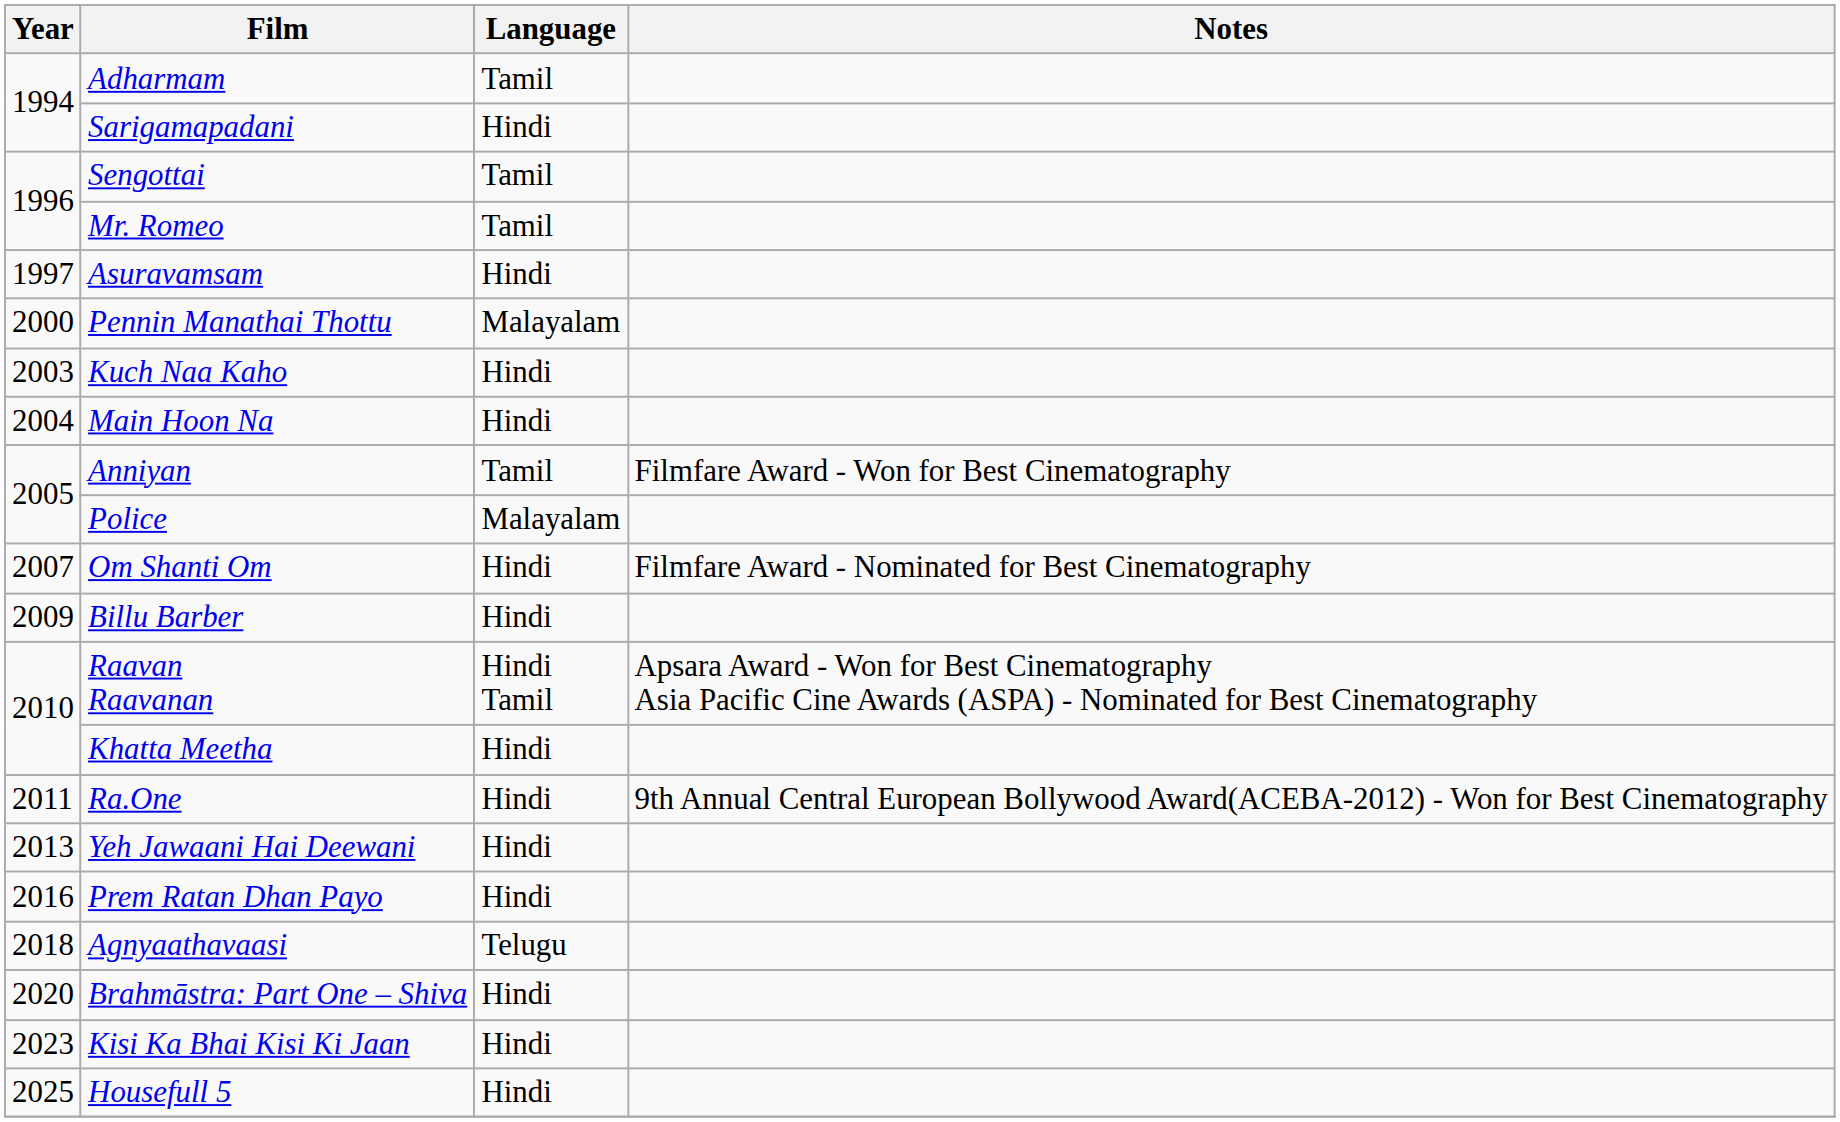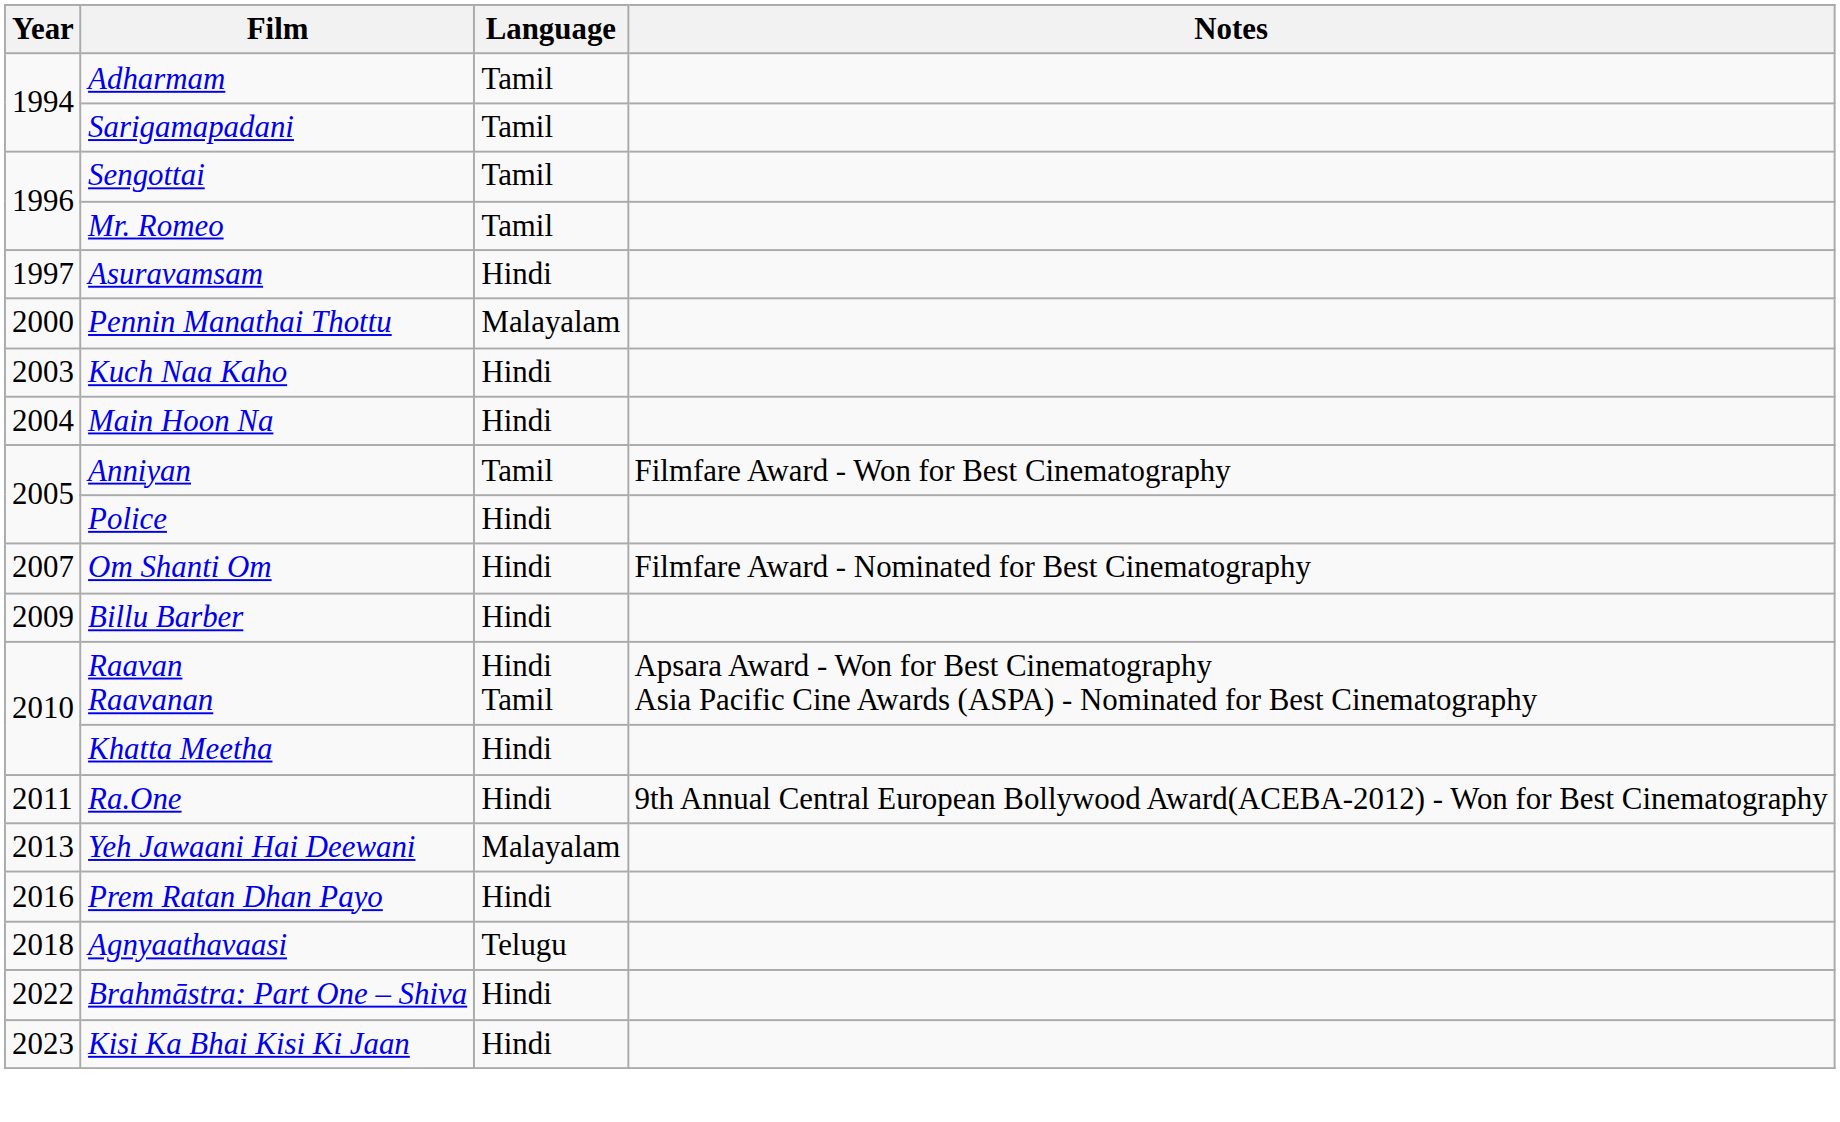 <table class="wikitable">
 <tr>
 <th>Year</th>
 <th>Film</th>
 <th>Language</th>
 <th>Notes</th>
 </tr>
 <tr>
 <td rowspan="2">1994</td>
 <td><em><a href='#'>Adharmam</a></em></td>
 <td>Tamil</td>
 <td></td>
 </tr>
 <tr>
 <td><em><a href='#'>Sarigamapadani</a></em></td>
-<td>Hindi</td>
+<td>Tamil</td>
 <td></td>
 </tr>
 <tr>
 <td rowspan="2">1996</td>
 <td><em><a href='#'>Sengottai</a></em></td>
 <td>Tamil</td>
 <td></td>
 </tr>
 <tr>
 <td><em><a href='#'>Mr. Romeo</a></em></td>
 <td>Tamil</td>
 <td></td>
 </tr>
 <tr>
 <td>1997</td>
 <td><em><a href='#'>Asuravamsam</a></em></td>
 <td>Hindi</td>
 <td></td>
 </tr>
 <tr>
 <td>2000</td>
 <td><em><a href='#'>Pennin Manathai Thottu</a></em></td>
 <td>Malayalam</td>
 <td></td>
 </tr>
 <tr>
 <td>2003</td>
 <td><em><a href='#'>Kuch Naa Kaho</a></em></td>
 <td>Hindi</td>
 <td></td>
 </tr>
 <tr>
 <td>2004</td>
 <td><em><a href='#'>Main Hoon Na</a></em></td>
 <td>Hindi</td>
 <td></td>
 </tr>
 <tr>
 <td rowspan="2">2005</td>
 <td><em><a href='#'>Anniyan</a></em></td>
 <td>Tamil</td>
 <td>Filmfare Award - Won for Best Cinematography</td>
 </tr>
 <tr>
 <td><em><a href='#'>Police</a></em></td>
-<td>Malayalam</td>
+<td>Hindi</td>
 <td></td>
 </tr>
 <tr>
 <td>2007</td>
 <td><em><a href='#'>Om Shanti Om</a></em></td>
 <td>Hindi</td>
 <td>Filmfare Award - Nominated for Best Cinematography</td>
 </tr>
 <tr>
 <td>2009</td>
 <td><em><a href='#'>Billu Barber</a></em></td>
 <td>Hindi</td>
 <td></td>
 </tr>
 <tr>
 <td rowspan="2">2010</td>
 <td><em><a href='#'>Raavan</a></em><br><em><a href='#'>Raavanan</a></em></td>
 <td>Hindi<br>Tamil</td>
 <td>Apsara Award - Won for Best Cinematography<br>Asia Pacific Cine Awards (ASPA) - Nominated for Best Cinematography</td>
 </tr>
 <tr>
 <td><em><a href='#'>Khatta Meetha</a></em></td>
 <td>Hindi</td>
 <td></td>
 </tr>
 <tr>
 <td>2011</td>
 <td><em><a href='#'>Ra.One</a></em></td>
 <td>Hindi</td>
 <td>9th Annual Central European Bollywood Award(ACEBA-2012) - Won for Best Cinematography</td>
 </tr>
 <tr>
 <td>2013</td>
 <td><em><a href='#'>Yeh Jawaani Hai Deewani</a></em></td>
-<td>Hindi</td>
+<td>Malayalam</td>
 <td></td>
 </tr>
 <tr>
 <td>2016</td>
 <td><em><a href='#'>Prem Ratan Dhan Payo</a></em></td>
 <td>Hindi</td>
 <td></td>
 </tr>
 <tr>
 <td>2018</td>
 <td><em><a href='#'>Agnyaathavaasi</a></em></td>
 <td>Telugu</td>
 <td></td>
 </tr>
 <tr>
-<td>2020</td>
+<td>2022</td>
 <td><em><a href='#'>Brahmāstra: Part One – Shiva</a></em></td>
 <td>Hindi</td>
 <td></td>
 </tr>
 <tr>
 <td>2023</td>
 <td><em><a href='#'>Kisi Ka Bhai Kisi Ki Jaan</a></em></td>
 <td>Hindi</td>
 <td></td>
 </tr>
 <tr>
-<td>2025</td>
-<td><em><a href='#'>Housefull 5</a></em></td>
-<td>Hindi</td>
-<td></td>
-</tr>
-<tr>
 </tr>
 </table>
